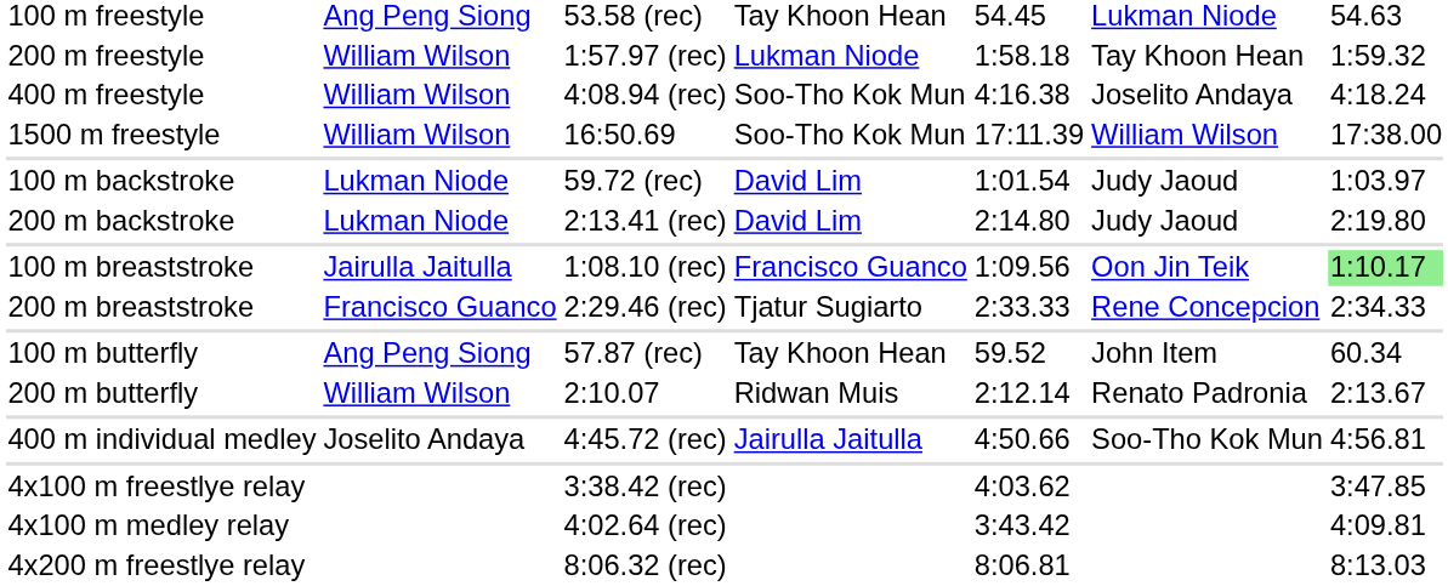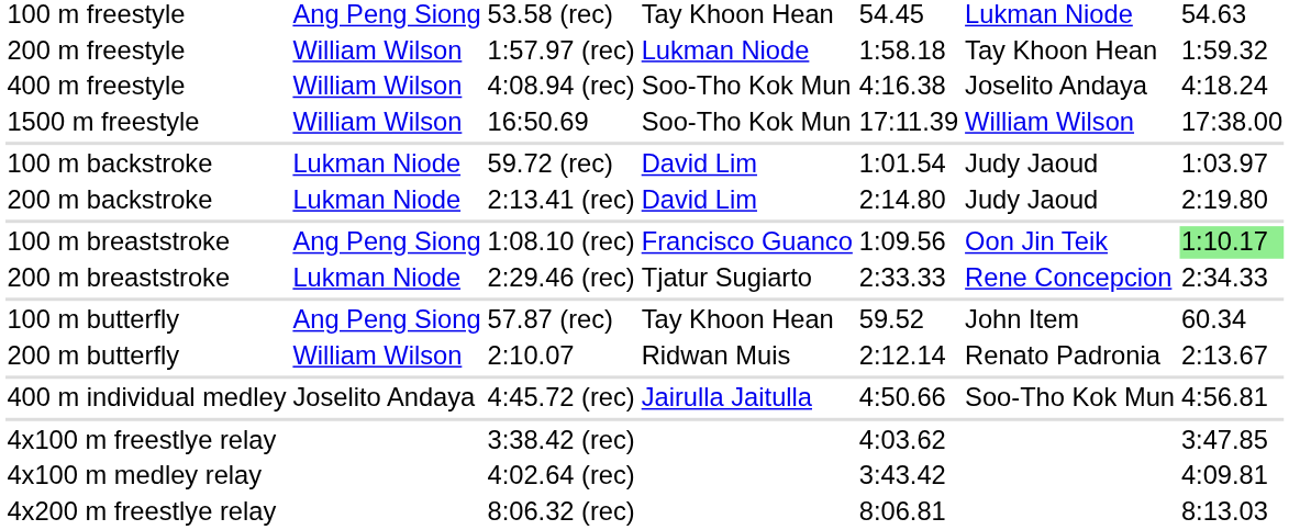 <table>
 <tr>
 <td>100 m freestyle</td>
 <td> <a href='#'>Ang Peng Siong</a></td>
 <td>53.58 (rec)</td>
 <td> Tay Khoon Hean</td>
 <td>54.45</td>
 <td> <a href='#'>Lukman Niode</a></td>
 <td>54.63</td>
 </tr>
 <tr>
 <td>200 m freestyle</td>
 <td> <a href='#'>William Wilson</a></td>
 <td>1:57.97 (rec)</td>
 <td> <a href='#'>Lukman Niode</a></td>
 <td>1:58.18</td>
 <td> Tay Khoon Hean</td>
 <td>1:59.32</td>
 </tr>
 <tr>
 <td>400 m freestyle</td>
 <td> <a href='#'>William Wilson</a></td>
 <td>4:08.94 (rec)</td>
 <td> Soo-Tho Kok Mun</td>
 <td>4:16.38</td>
 <td> Joselito Andaya</td>
 <td>4:18.24</td>
 </tr>
 <tr>
 <td>1500 m freestyle</td>
 <td> <a href='#'>William Wilson</a></td>
 <td>16:50.69</td>
 <td> Soo-Tho Kok Mun</td>
 <td>17:11.39</td>
 <td> <a href='#'>William Wilson</a></td>
 <td>17:38.00</td>
 </tr>
 <tr bgcolor=#DDDDDD>
 <td colspan=7></td>
 </tr>
 <tr>
 <td>100 m backstroke</td>
 <td> <a href='#'>Lukman Niode</a></td>
 <td>59.72 (rec)</td>
 <td> <a href='#'>David Lim</a></td>
 <td>1:01.54</td>
 <td> Judy Jaoud</td>
 <td>1:03.97</td>
 </tr>
 <tr>
 <td>200 m backstroke</td>
 <td> <a href='#'>Lukman Niode</a></td>
 <td>2:13.41 (rec)</td>
 <td> <a href='#'>David Lim</a></td>
 <td>2:14.80</td>
 <td> Judy Jaoud</td>
 <td>2:19.80</td>
 </tr>
 <tr bgcolor=#DDDDDD>
 <td colspan=7></td>
 </tr>
 <tr>
 <td>100 m breaststroke</td>
-<td> <a href='#'>Jairulla Jaitulla</a></td>
+<td> <a href='#'>Ang Peng Siong</a></td>
 <td>1:08.10 (rec)</td>
 <td> <a href='#'>Francisco Guanco</a></td>
 <td>1:09.56</td>
 <td> <a href='#'>Oon Jin Teik</a></td>
 <td style="background: lightgreen;">1:10.17</td>
 </tr>
 <tr>
 <td>200 m breaststroke</td>
-<td> <a href='#'>Francisco Guanco</a></td>
+<td> <a href='#'>Lukman Niode</a></td>
 <td>2:29.46 (rec)</td>
 <td> Tjatur Sugiarto</td>
 <td>2:33.33</td>
 <td> <a href='#'>Rene Concepcion</a></td>
 <td>2:34.33</td>
 </tr>
 <tr bgcolor=#DDDDDD>
 <td colspan=7></td>
 </tr>
 <tr>
 <td>100 m butterfly</td>
 <td> <a href='#'>Ang Peng Siong</a></td>
 <td>57.87 (rec)</td>
 <td> Tay Khoon Hean</td>
 <td>59.52</td>
 <td> John Item</td>
 <td>60.34</td>
 </tr>
 <tr>
 <td>200 m butterfly</td>
 <td> <a href='#'>William Wilson</a></td>
 <td>2:10.07</td>
 <td> Ridwan Muis</td>
 <td>2:12.14</td>
 <td> Renato Padronia</td>
 <td>2:13.67</td>
 </tr>
 <tr bgcolor=#DDDDDD>
 <td colspan=7></td>
 </tr>
 <tr>
 <td>400 m individual medley</td>
 <td> Joselito Andaya</td>
 <td>4:45.72 (rec)</td>
 <td> <a href='#'>Jairulla Jaitulla</a></td>
 <td>4:50.66</td>
 <td> Soo-Tho Kok Mun</td>
 <td>4:56.81</td>
 </tr>
 <tr bgcolor=#DDDDDD>
 <td colspan=7></td>
 </tr>
 <tr>
 <td>4x100 m freestlye relay</td>
 <td></td>
 <td>3:38.42 (rec)</td>
 <td></td>
 <td>4:03.62</td>
 <td></td>
 <td>3:47.85</td>
 </tr>
 <tr>
 <td>4x100 m medley relay</td>
 <td></td>
 <td>4:02.64 (rec)</td>
 <td></td>
 <td>3:43.42</td>
 <td></td>
 <td>4:09.81</td>
 </tr>
 <tr>
 <td>4x200 m freestlye relay</td>
 <td></td>
 <td>8:06.32 (rec)</td>
 <td></td>
 <td>8:06.81</td>
 <td></td>
 <td>8:13.03</td>
 </tr>
 <tr>
 </tr>
 </table>
